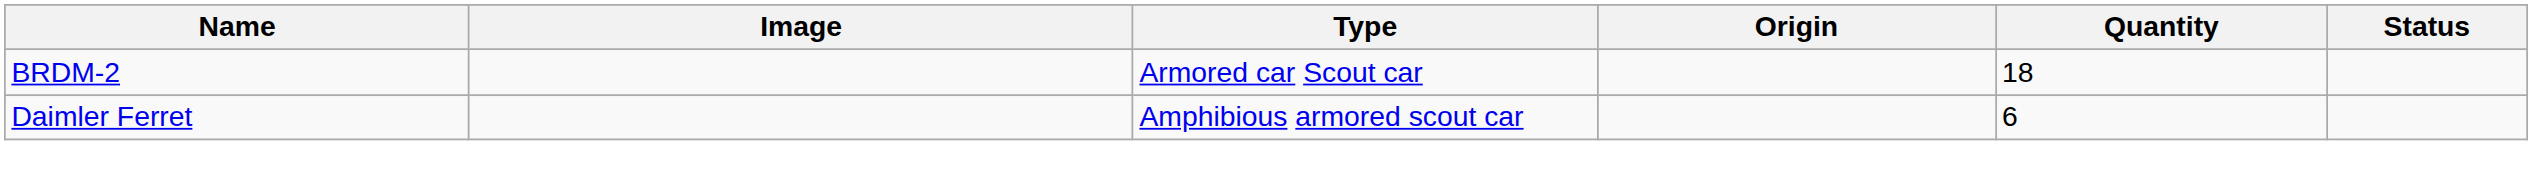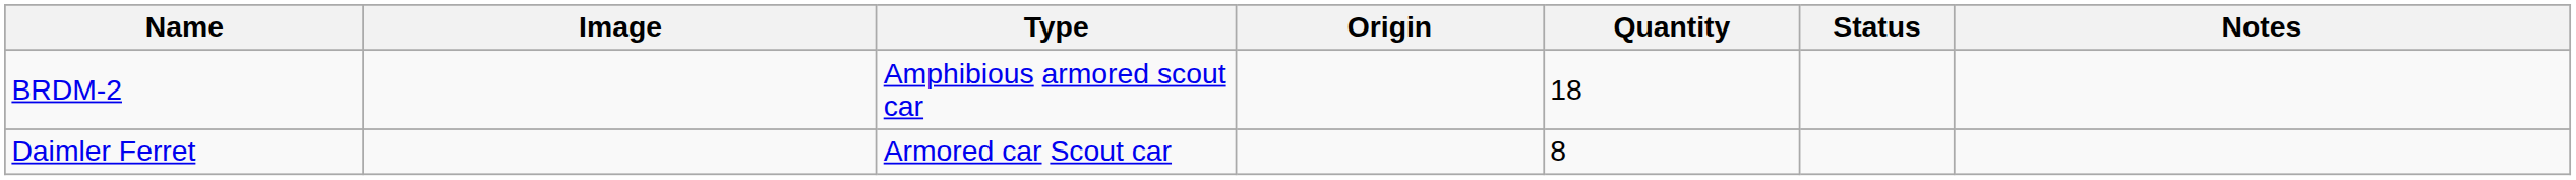 <table class="wikitable" style="width:90%;">
 <tr>
 <th width=14%>Name</th>
 <th width=20%>Image</th>
 <th width=14%>Type</th>
 <th width=12%>Origin</th>
 <th width=10%>Quantity</th>
 <th width=06%>Status</th>
+<th width=24%>Notes</th>
 </tr>
 <tr>
 <td><a href='#'>BRDM-2</a></td>
 <td></td>
-<td><a href='#'>Armored car</a> <a href='#'>Scout car</a></td>
+<td><a href='#'>Amphibious</a> <a href='#'>armored scout car</a></td>
 <td></td>
 <td>18</td>
+<td></td>
 <td></td>
 </tr>
 <tr>
 <td><a href='#'>Daimler Ferret</a></td>
 <td></td>
-<td><a href='#'>Amphibious</a> <a href='#'>armored scout car</a></td>
+<td><a href='#'>Armored car</a> <a href='#'>Scout car</a></td>
 <td></td>
-<td>6</td>
+<td>8</td>
+<td></td>
 <td></td>
 </tr>
 </table>
